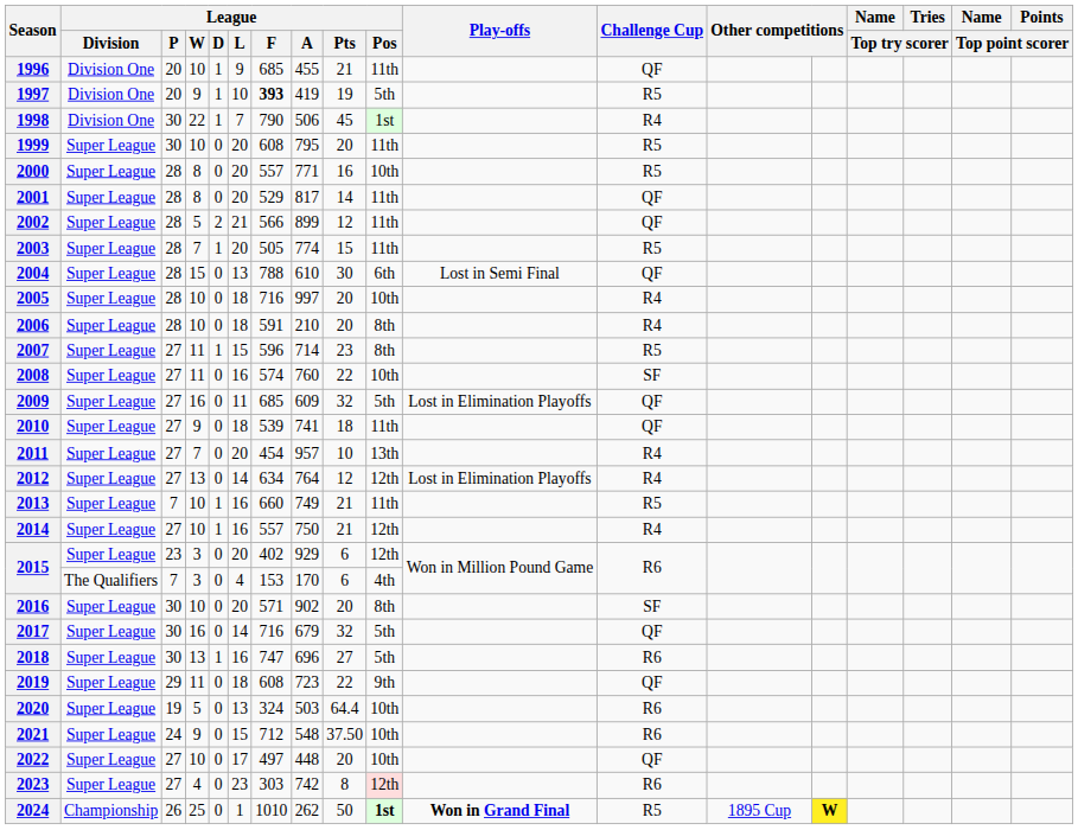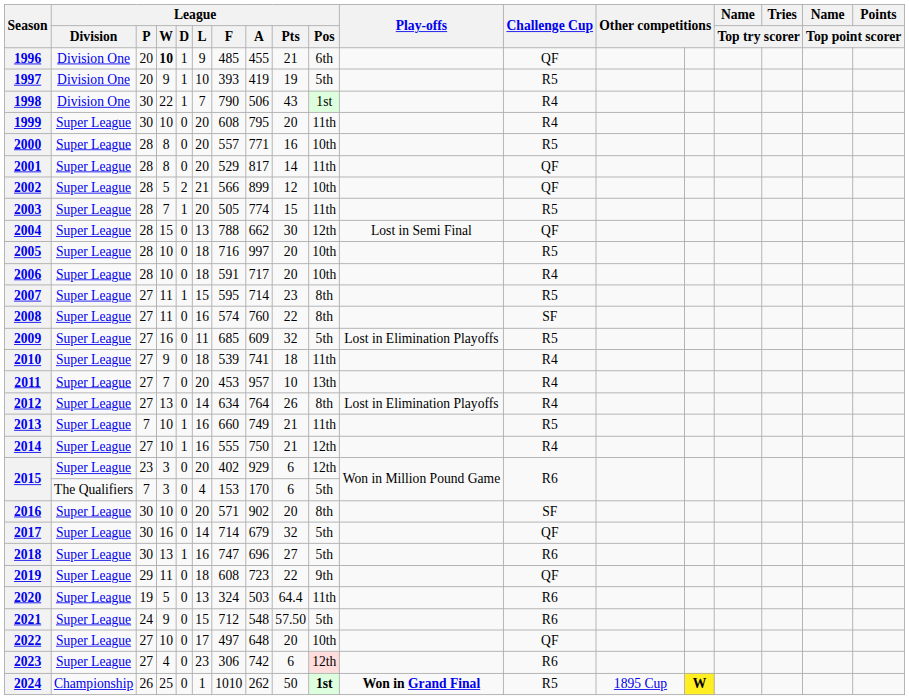 <table class="wikitable" style="text-align: center">
 <tr>
 <th rowspan="2" scope="col">Season</th>
 <th colspan="9" scope="col">League</th>
 <th rowspan="2" scope="col"><a href='#'>Play-offs</a></th>
 <th rowspan="2" scope="col"><a href='#'>Challenge Cup</a></th>
 <th colspan="2" rowspan="2" scope="col">Other competitions</th>
 <th scope="col">Name</th>
 <th scope="col">Tries</th>
 <th scope="col">Name</th>
 <th scope="col">Points</th>
 </tr>
 <tr>
 <th scope="col">Division</th>
 <th scope="col">P</th>
 <th scope="col">W</th>
 <th scope="col">D</th>
 <th scope="col">L</th>
 <th scope="col">F</th>
 <th scope="col">A</th>
 <th scope="col">Pts</th>
 <th scope="col">Pos</th>
 <th colspan="2" scope="col">Top try scorer</th>
 <th colspan="2" scope="col">Top point scorer</th>
 </tr>
 <tr>
 <th scope="row"><a href='#'>1996</a></th>
 <td><a href='#'>Division One</a></td>
 <td>20</td>
-<td>10</td>
+<td><strong>10</strong></td>
 <td>1</td>
 <td>9</td>
-<td>685</td>
+<td>485</td>
 <td>455</td>
 <td>21</td>
-<td>11th</td>
+<td>6th</td>
 <td></td>
 <td>QF</td>
 <td></td>
 <td></td>
 <td></td>
 <td></td>
 <td></td>
 <td></td>
 </tr>
 <tr>
 <th scope="row"><a href='#'>1997</a></th>
 <td><a href='#'>Division One</a></td>
 <td>20</td>
 <td>9</td>
 <td>1</td>
 <td>10</td>
-<td><strong>393</strong></td>
+<td>393</td>
 <td>419</td>
 <td>19</td>
 <td>5th</td>
 <td></td>
 <td>R5</td>
 <td></td>
 <td></td>
 <td></td>
 <td></td>
 <td></td>
 <td></td>
 </tr>
 <tr>
 <th scope="row"><a href='#'>1998</a></th>
 <td><a href='#'>Division One</a></td>
 <td>30</td>
 <td>22</td>
 <td>1</td>
 <td>7</td>
 <td>790</td>
 <td>506</td>
-<td>45</td>
+<td>43</td>
 <td style="background:#ddffdd;">1st</td>
 <td></td>
 <td>R4</td>
 <td></td>
 <td></td>
 <td></td>
 <td></td>
 <td></td>
 <td></td>
 </tr>
 <tr>
 <th scope="row"><a href='#'>1999</a></th>
 <td><a href='#'>Super League</a></td>
 <td>30</td>
 <td>10</td>
 <td>0</td>
 <td>20</td>
 <td>608</td>
 <td>795</td>
 <td>20</td>
 <td>11th</td>
 <td></td>
-<td>R5</td>
+<td>R4</td>
 <td></td>
 <td></td>
 <td></td>
 <td></td>
 <td></td>
 <td></td>
 </tr>
 <tr>
 <th scope="row"><a href='#'>2000</a></th>
 <td><a href='#'>Super League</a></td>
 <td>28</td>
 <td>8</td>
 <td>0</td>
 <td>20</td>
 <td>557</td>
 <td>771</td>
 <td>16</td>
 <td>10th</td>
 <td></td>
 <td>R5</td>
 <td></td>
 <td></td>
 <td></td>
 <td></td>
 <td></td>
 <td></td>
 </tr>
 <tr>
 <th scope="row"><a href='#'>2001</a></th>
 <td><a href='#'>Super League</a></td>
 <td>28</td>
 <td>8</td>
 <td>0</td>
 <td>20</td>
 <td>529</td>
 <td>817</td>
 <td>14</td>
 <td>11th</td>
 <td></td>
 <td>QF</td>
 <td></td>
 <td></td>
 <td></td>
 <td></td>
 <td></td>
 <td></td>
 </tr>
 <tr>
 <th scope="row"><a href='#'>2002</a></th>
 <td><a href='#'>Super League</a></td>
 <td>28</td>
 <td>5</td>
 <td>2</td>
 <td>21</td>
 <td>566</td>
 <td>899</td>
 <td>12</td>
-<td>11th</td>
+<td>10th</td>
 <td></td>
 <td>QF</td>
 <td></td>
 <td></td>
 <td></td>
 <td></td>
 <td></td>
 <td></td>
 </tr>
 <tr>
 <th scope="row"><a href='#'>2003</a></th>
 <td><a href='#'>Super League</a></td>
 <td>28</td>
 <td>7</td>
 <td>1</td>
 <td>20</td>
 <td>505</td>
 <td>774</td>
 <td>15</td>
 <td>11th</td>
 <td></td>
 <td>R5</td>
 <td></td>
 <td></td>
 <td></td>
 <td></td>
 <td></td>
 <td></td>
 </tr>
 <tr>
 <th scope="row"><a href='#'>2004</a></th>
 <td><a href='#'>Super League</a></td>
 <td>28</td>
 <td>15</td>
 <td>0</td>
 <td>13</td>
 <td>788</td>
-<td>610</td>
+<td>662</td>
 <td>30</td>
-<td>6th</td>
+<td>12th</td>
 <td>Lost in Semi Final</td>
 <td>QF</td>
 <td></td>
 <td></td>
 <td></td>
 <td></td>
 <td></td>
 <td></td>
 </tr>
 <tr>
 <th scope="row"><a href='#'>2005</a></th>
 <td><a href='#'>Super League</a></td>
 <td>28</td>
 <td>10</td>
 <td>0</td>
 <td>18</td>
 <td>716</td>
 <td>997</td>
 <td>20</td>
 <td>10th</td>
 <td></td>
-<td>R4</td>
+<td>R5</td>
 <td></td>
 <td></td>
 <td></td>
 <td></td>
 <td></td>
 <td></td>
 </tr>
 <tr>
 <th scope="row"><a href='#'>2006</a></th>
 <td><a href='#'>Super League</a></td>
 <td>28</td>
 <td>10</td>
 <td>0</td>
 <td>18</td>
 <td>591</td>
-<td>210</td>
+<td>717</td>
 <td>20</td>
-<td>8th</td>
+<td>10th</td>
 <td></td>
 <td>R4</td>
 <td></td>
 <td></td>
 <td></td>
 <td></td>
 <td></td>
 <td></td>
 </tr>
 <tr>
 <th scope="row"><a href='#'>2007</a></th>
 <td><a href='#'>Super League</a></td>
 <td>27</td>
 <td>11</td>
 <td>1</td>
 <td>15</td>
-<td>596</td>
+<td>595</td>
 <td>714</td>
 <td>23</td>
 <td>8th</td>
 <td></td>
 <td>R5</td>
 <td></td>
 <td></td>
 <td></td>
 <td></td>
 <td></td>
 <td></td>
 </tr>
 <tr>
 <th scope="row"><a href='#'>2008</a></th>
 <td><a href='#'>Super League</a></td>
 <td>27</td>
 <td>11</td>
 <td>0</td>
 <td>16</td>
 <td>574</td>
 <td>760</td>
 <td>22</td>
-<td>10th</td>
+<td>8th</td>
 <td></td>
 <td>SF</td>
 <td></td>
 <td></td>
 <td></td>
 <td></td>
 <td></td>
 <td></td>
 </tr>
 <tr>
 <th scope="row"><a href='#'>2009</a></th>
 <td><a href='#'>Super League</a></td>
 <td>27</td>
 <td>16</td>
 <td>0</td>
 <td>11</td>
 <td>685</td>
 <td>609</td>
 <td>32</td>
 <td>5th</td>
 <td>Lost in Elimination Playoffs</td>
-<td>QF</td>
+<td>R5</td>
 <td></td>
 <td></td>
 <td></td>
 <td></td>
 <td></td>
 <td></td>
 </tr>
 <tr>
 <th scope="row"><a href='#'>2010</a></th>
 <td><a href='#'>Super League</a></td>
 <td>27</td>
 <td>9</td>
 <td>0</td>
 <td>18</td>
 <td>539</td>
 <td>741</td>
 <td>18</td>
 <td>11th</td>
 <td></td>
-<td>QF</td>
+<td>R4</td>
 <td></td>
 <td></td>
 <td></td>
 <td></td>
 <td></td>
 <td></td>
 </tr>
 <tr>
 <th scope="row"><a href='#'>2011</a></th>
 <td><a href='#'>Super League</a></td>
 <td>27</td>
 <td>7</td>
 <td>0</td>
 <td>20</td>
-<td>454</td>
+<td>453</td>
 <td>957</td>
 <td>10</td>
 <td>13th</td>
 <td></td>
 <td>R4</td>
 <td></td>
 <td></td>
 <td></td>
 <td></td>
 <td></td>
 <td></td>
 </tr>
 <tr>
 <th scope="row"><a href='#'>2012</a></th>
 <td><a href='#'>Super League</a></td>
 <td>27</td>
 <td>13</td>
 <td>0</td>
 <td>14</td>
 <td>634</td>
 <td>764</td>
-<td>12</td>
-<td>12th</td>
+<td>26</td>
+<td>8th</td>
 <td>Lost in Elimination Playoffs</td>
 <td>R4</td>
 <td></td>
 <td></td>
 <td></td>
 <td></td>
 <td></td>
 <td></td>
 </tr>
 <tr>
 <th scope="row"><a href='#'>2013</a></th>
 <td><a href='#'>Super League</a></td>
 <td>7</td>
 <td>10</td>
 <td>1</td>
 <td>16</td>
 <td>660</td>
 <td>749</td>
 <td>21</td>
 <td>11th</td>
 <td></td>
 <td>R5</td>
 <td></td>
 <td></td>
 <td></td>
 <td></td>
 <td></td>
 <td></td>
 </tr>
 <tr>
 <th scope="row"><a href='#'>2014</a></th>
 <td><a href='#'>Super League</a></td>
 <td>27</td>
 <td>10</td>
 <td>1</td>
 <td>16</td>
-<td>557</td>
+<td>555</td>
 <td>750</td>
 <td>21</td>
 <td>12th</td>
 <td></td>
 <td>R4</td>
 <td></td>
 <td></td>
 <td></td>
 <td></td>
 <td></td>
 <td></td>
 </tr>
 <tr>
 <th scope="row" rowspan="2"><a href='#'>2015</a></th>
 <td><a href='#'>Super League</a></td>
 <td>23</td>
 <td>3</td>
 <td>0</td>
 <td>20</td>
 <td>402</td>
 <td>929</td>
 <td>6</td>
 <td>12th</td>
 <td rowspan="2">Won in Million Pound Game</td>
 <td rowspan="2">R6</td>
 <td rowspan="2"></td>
 <td rowspan="2"></td>
 <td rowspan="2"></td>
 <td rowspan="2"></td>
 <td rowspan="2"></td>
 <td rowspan="2"></td>
 </tr>
 <tr>
 <td>The Qualifiers</td>
 <td>7</td>
 <td>3</td>
 <td>0</td>
 <td>4</td>
 <td>153</td>
 <td>170</td>
 <td>6</td>
-<td>4th</td>
+<td>5th</td>
 </tr>
 <tr>
 <th scope="row"><a href='#'>2016</a></th>
 <td><a href='#'>Super League</a></td>
 <td>30</td>
 <td>10</td>
 <td>0</td>
 <td>20</td>
 <td>571</td>
 <td>902</td>
 <td>20</td>
 <td>8th</td>
 <td></td>
 <td>SF</td>
 <td></td>
 <td></td>
 <td></td>
 <td></td>
 <td></td>
 <td></td>
 </tr>
 <tr>
 <th scope="row"><a href='#'>2017</a></th>
 <td><a href='#'>Super League</a></td>
 <td>30</td>
 <td>16</td>
 <td>0</td>
 <td>14</td>
-<td>716</td>
+<td>714</td>
 <td>679</td>
 <td>32</td>
 <td>5th</td>
 <td></td>
 <td>QF</td>
 <td></td>
 <td></td>
 <td></td>
 <td></td>
 <td></td>
 <td></td>
 </tr>
 <tr>
 <th scope="row"><a href='#'>2018</a></th>
 <td><a href='#'>Super League</a></td>
 <td>30</td>
 <td>13</td>
 <td>1</td>
 <td>16</td>
 <td>747</td>
 <td>696</td>
 <td>27</td>
 <td>5th</td>
 <td></td>
 <td>R6</td>
 <td></td>
 <td></td>
 <td></td>
 <td></td>
 <td></td>
 <td></td>
 </tr>
 <tr>
 <th scope="row"><a href='#'>2019</a></th>
 <td><a href='#'>Super League</a></td>
 <td>29</td>
 <td>11</td>
 <td>0</td>
 <td>18</td>
 <td>608</td>
 <td>723</td>
 <td>22</td>
 <td>9th</td>
 <td></td>
 <td>QF</td>
 <td></td>
 <td></td>
 <td></td>
 <td></td>
 <td></td>
 <td></td>
 </tr>
 <tr>
 <th scope="row"><a href='#'>2020</a></th>
 <td><a href='#'>Super League</a></td>
 <td>19</td>
 <td>5</td>
 <td>0</td>
 <td>13</td>
 <td>324</td>
 <td>503</td>
 <td>64.4</td>
-<td>10th</td>
+<td>11th</td>
 <td></td>
 <td>R6</td>
 <td></td>
 <td></td>
 <td></td>
 <td></td>
 <td></td>
 <td></td>
 </tr>
 <tr>
 <th scope="row"><a href='#'>2021</a></th>
 <td><a href='#'>Super League</a></td>
 <td>24</td>
 <td>9</td>
 <td>0</td>
 <td>15</td>
 <td>712</td>
 <td>548</td>
-<td>37.50</td>
-<td>10th</td>
+<td>57.50</td>
+<td>5th</td>
 <td></td>
 <td>R6</td>
 <td></td>
 <td></td>
 <td></td>
 <td></td>
 <td></td>
 <td></td>
 </tr>
 <tr>
 <th scope="row"><a href='#'>2022</a></th>
 <td><a href='#'>Super League</a></td>
 <td>27</td>
 <td>10</td>
 <td>0</td>
 <td>17</td>
 <td>497</td>
-<td>448</td>
+<td>648</td>
 <td>20</td>
 <td>10th</td>
 <td></td>
 <td>QF</td>
 <td></td>
 <td></td>
 <td></td>
 <td></td>
 <td></td>
 <td></td>
 </tr>
 <tr>
 <th scope="row"><a href='#'>2023</a></th>
 <td><a href='#'>Super League</a></td>
 <td>27</td>
 <td>4</td>
 <td>0</td>
 <td>23</td>
-<td>303</td>
+<td>306</td>
 <td>742</td>
-<td>8</td>
+<td>6</td>
 <td style="background:#ffdddd;">12th</td>
 <td></td>
 <td>R6</td>
 <td></td>
 <td></td>
 <td></td>
 <td></td>
 <td></td>
 <td></td>
 </tr>
 <tr>
 <th scope="row"><a href='#'>2024</a></th>
 <td><a href='#'>Championship</a></td>
 <td>26</td>
 <td>25</td>
 <td>0</td>
 <td>1</td>
 <td>1010</td>
 <td>262</td>
 <td>50</td>
 <td style="background:#ddffdd;"><strong>1st</strong></td>
 <td><strong>Won in <a href='#'>Grand Final</a></strong></td>
 <td>R5</td>
 <td><a href='#'>1895 Cup</a></td>
 <td style="background-color:#FE2"><strong>W</strong></td>
 <td></td>
 <td></td>
 <td></td>
 <td></td>
 </tr>
 </table>
